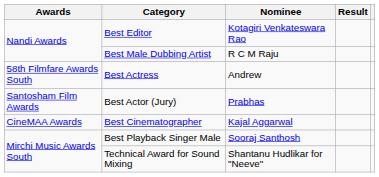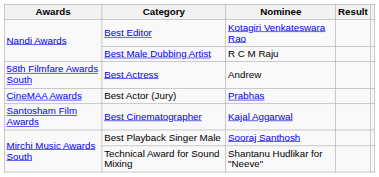 <table class="wikitable">
 <tr>
 <th>Awards</th>
 <th>Category</th>
 <th>Nominee</th>
 <th>Result</th>
 <th></th>
 </tr>
 <tr>
 <td rowspan="2"><a href='#'>Nandi Awards</a></td>
 <td><a href='#'>Best Editor</a></td>
 <td><a href='#'>Kotagiri Venkateswara Rao</a></td>
 <td></td>
 <td></td>
 </tr>
 <tr>
 <td><a href='#'>Best Male Dubbing Artist</a></td>
 <td>R C M Raju</td>
 <td></td>
 <td></td>
 </tr>
 <tr>
 <td rowspan="1"><a href='#'>58th Filmfare Awards South</a></td>
 <td><a href='#'>Best Actress</a></td>
 <td>Andrew</td>
 <td></td>
 <td></td>
 </tr>
 <tr>
-<td rowspan="1"><a href='#'>Santosham Film Awards</a></td>
+<td rowspan="1"><a href='#'>CineMAA Awards</a></td>
 <td>Best Actor (Jury)</td>
 <td><a href='#'>Prabhas</a></td>
 <td></td>
 <td></td>
 </tr>
 <tr>
-<td rowspan="1"><a href='#'>CineMAA Awards</a></td>
+<td rowspan="1"><a href='#'>Santosham Film Awards</a></td>
 <td><a href='#'>Best Cinematographer</a></td>
 <td><a href='#'>Kajal Aggarwal</a></td>
 <td></td>
 <td></td>
 </tr>
 <tr>
 <td rowspan="2"><a href='#'>Mirchi Music Awards South</a></td>
 <td>Best Playback Singer Male</td>
 <td><a href='#'>Sooraj Santhosh</a></td>
 <td></td>
 <td></td>
 </tr>
 <tr>
 <td>Technical Award for Sound Mixing</td>
 <td>Shantanu Hudlikar for "Neeve"</td>
 <td></td>
 <td></td>
 </tr>
 </table>
